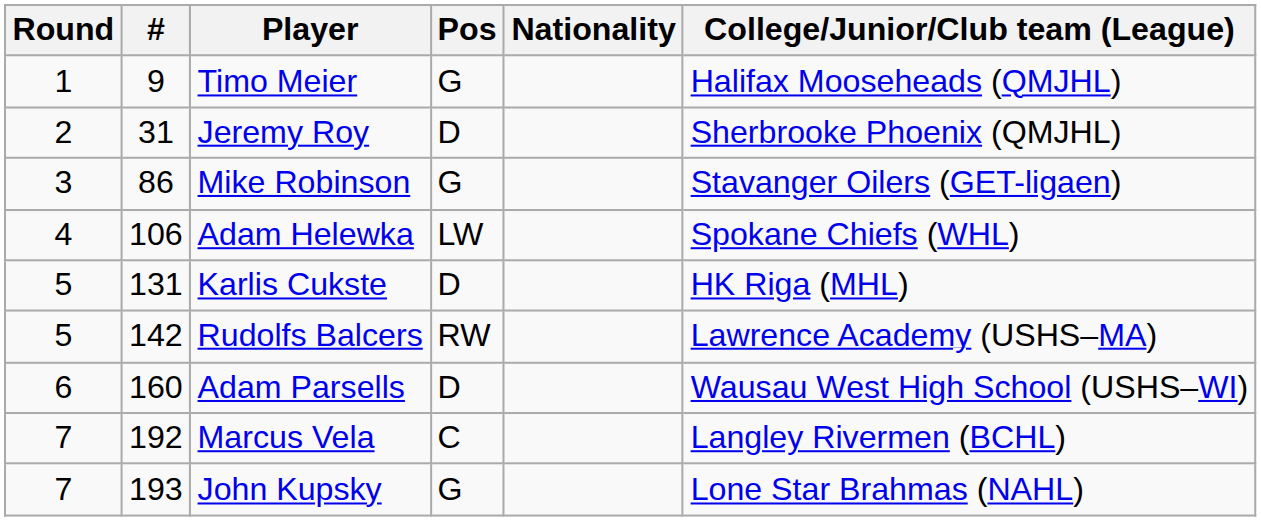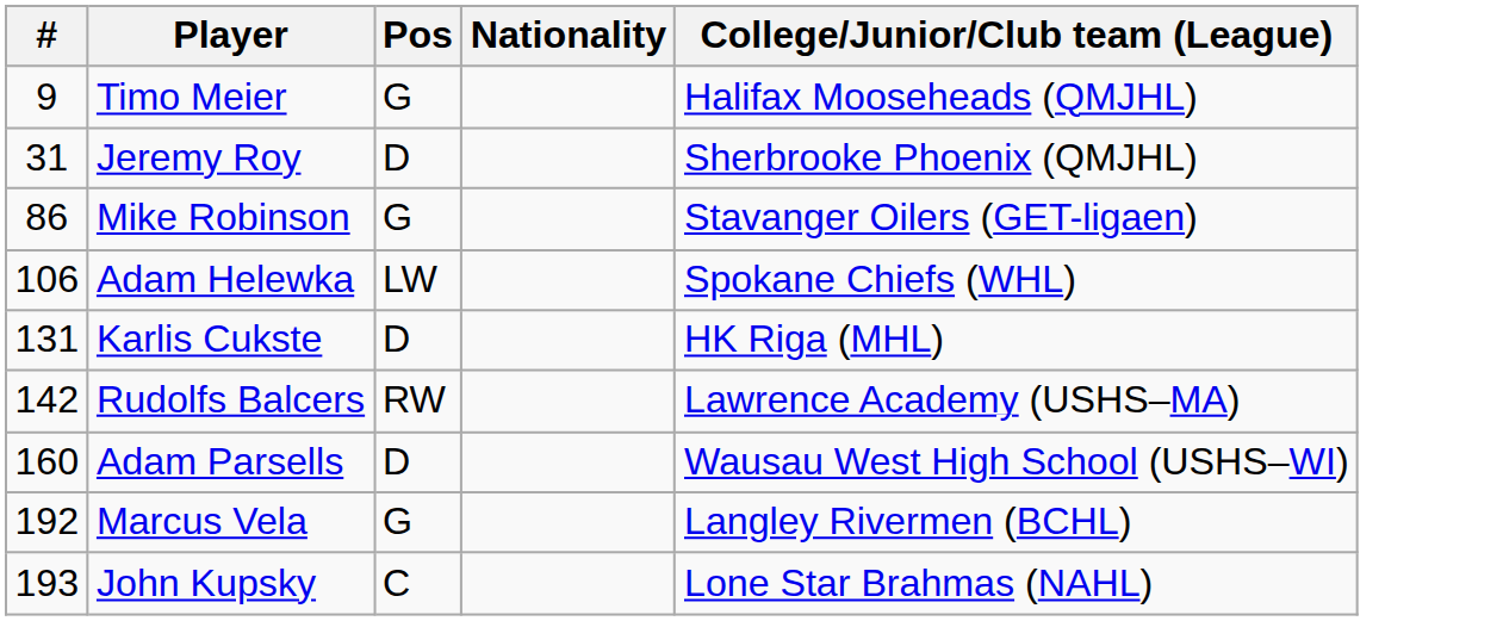 <table class="wikitable">
 <tr>
-<th>Round</th>
 <th>#</th>
 <th>Player</th>
 <th>Pos</th>
 <th>Nationality</th>
 <th>College/Junior/Club team (League)</th>
 </tr>
 <tr>
-<td style="text-align:center">1</td>
 <td style="text-align:center">9</td>
 <td><a href='#'>Timo Meier</a></td>
 <td>G</td>
 <td></td>
 <td><a href='#'>Halifax Mooseheads</a> (<a href='#'>QMJHL</a>)</td>
 </tr>
 <tr>
-<td style="text-align:center">2</td>
 <td style="text-align:center">31</td>
 <td><a href='#'>Jeremy Roy</a></td>
 <td>D</td>
 <td></td>
 <td><a href='#'>Sherbrooke Phoenix</a> (QMJHL)</td>
 </tr>
 <tr>
-<td style="text-align:center">3</td>
 <td style="text-align:center">86</td>
 <td><a href='#'>Mike Robinson</a></td>
 <td>G</td>
 <td></td>
 <td><a href='#'>Stavanger Oilers</a> (<a href='#'>GET-ligaen</a>)</td>
 </tr>
 <tr>
-<td style="text-align:center">4</td>
 <td style="text-align:center">106</td>
 <td><a href='#'>Adam Helewka</a></td>
 <td>LW</td>
 <td></td>
 <td><a href='#'>Spokane Chiefs</a> (<a href='#'>WHL</a>)</td>
 </tr>
 <tr>
-<td style="text-align:center">5</td>
 <td style="text-align:center">131</td>
 <td><a href='#'>Karlis Cukste</a></td>
 <td>D</td>
 <td></td>
 <td><a href='#'>HK Riga</a> (<a href='#'>MHL</a>)</td>
 </tr>
 <tr>
-<td style="text-align:center">5</td>
 <td style="text-align:center">142</td>
 <td><a href='#'>Rudolfs Balcers</a></td>
 <td>RW</td>
 <td></td>
 <td><a href='#'>Lawrence Academy</a> (USHS–<a href='#'>MA</a>)</td>
 </tr>
 <tr>
-<td style="text-align:center">6</td>
 <td style="text-align:center">160</td>
 <td><a href='#'>Adam Parsells</a></td>
 <td>D</td>
 <td></td>
 <td><a href='#'>Wausau West High School</a> (USHS–<a href='#'>WI</a>)</td>
 </tr>
 <tr>
-<td style="text-align:center">7</td>
 <td style="text-align:center">192</td>
 <td><a href='#'>Marcus Vela</a></td>
-<td>C</td>
+<td>G</td>
 <td></td>
 <td><a href='#'>Langley Rivermen</a> (<a href='#'>BCHL</a>)</td>
 </tr>
 <tr>
-<td style="text-align:center">7</td>
 <td style="text-align:center">193</td>
 <td><a href='#'>John Kupsky</a></td>
-<td>G</td>
+<td>C</td>
 <td></td>
 <td><a href='#'>Lone Star Brahmas</a> (<a href='#'>NAHL</a>)</td>
 </tr>
 </table>
